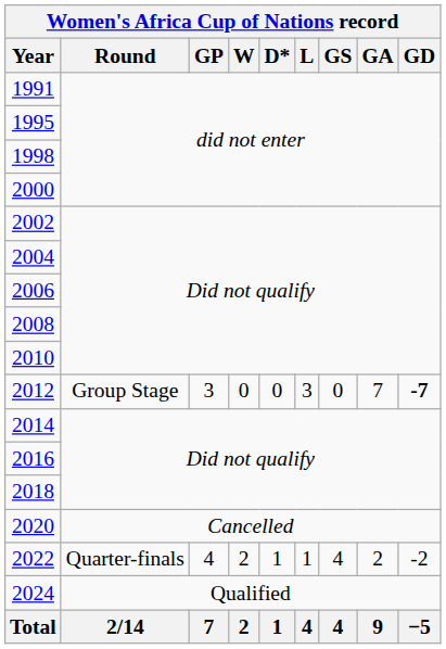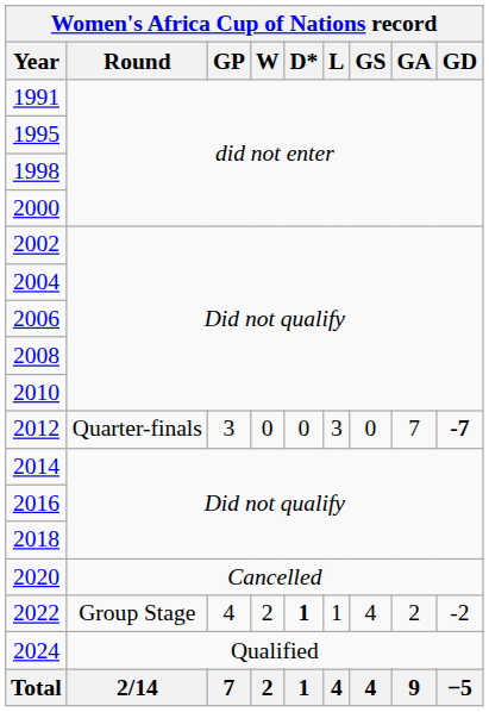 <table class="wikitable" style="text-align: center;">
 <tr>
 <th colspan=10><a href='#'>Women's Africa Cup of Nations</a> record</th>
 </tr>
 <tr>
 <th>Year</th>
 <th>Round</th>
 <th>GP</th>
 <th>W</th>
 <th>D*</th>
 <th>L</th>
 <th>GS</th>
 <th>GA</th>
 <th>GD</th>
 </tr>
 <tr>
 <td> <a href='#'>1991</a></td>
 <td rowspan=4 colspan=8><em>did not enter</em></td>
 </tr>
 <tr>
 <td> <a href='#'>1995</a></td>
 </tr>
 <tr>
 <td> <a href='#'>1998</a></td>
 </tr>
 <tr>
 <td> <a href='#'>2000</a></td>
 </tr>
 <tr>
 <td> <a href='#'>2002</a></td>
 <td colspan=8 rowspan=5><em>Did not qualify</em></td>
 </tr>
 <tr>
 <td> <a href='#'>2004</a></td>
 </tr>
 <tr>
 <td> <a href='#'>2006</a></td>
 </tr>
 <tr>
 <td> <a href='#'>2008</a></td>
 </tr>
 <tr>
 <td> <a href='#'>2010</a></td>
 </tr>
 <tr>
 <td> <a href='#'>2012</a></td>
-<td>Group Stage</td>
+<td>Quarter-finals</td>
 <td>3</td>
 <td>0</td>
 <td>0</td>
 <td>3</td>
 <td>0</td>
 <td>7</td>
 <td><strong>-7</strong></td>
 </tr>
 <tr>
 <td> <a href='#'>2014</a></td>
 <td rowspan=3 colspan=8><em>Did not qualify</em></td>
 </tr>
 <tr>
 <td> <a href='#'>2016</a></td>
 </tr>
 <tr>
 <td> <a href='#'>2018</a></td>
 </tr>
 <tr>
 <td> <a href='#'>2020</a></td>
 <td colspan=8><em>Cancelled</em></td>
 </tr>
 <tr>
 <td> <a href='#'>2022</a></td>
-<td>Quarter-finals</td>
+<td>Group Stage</td>
 <td>4</td>
 <td>2</td>
-<td>1</td>
+<td><strong>1</strong></td>
 <td>1</td>
 <td>4</td>
 <td>2</td>
 <td>-2</td>
 </tr>
 <tr>
 <td> <a href='#'>2024</a></td>
 <td colspan=8>Qualified</td>
 </tr>
 <tr>
 <th><strong>Total</strong></th>
 <th>2/14</th>
 <th><strong>7</strong></th>
 <th><strong>2</strong></th>
 <th><strong>1</strong></th>
 <th><strong>4</strong></th>
 <th><strong>4</strong></th>
 <th><strong>9</strong></th>
 <th><strong>−5</strong></th>
 </tr>
 </table>
